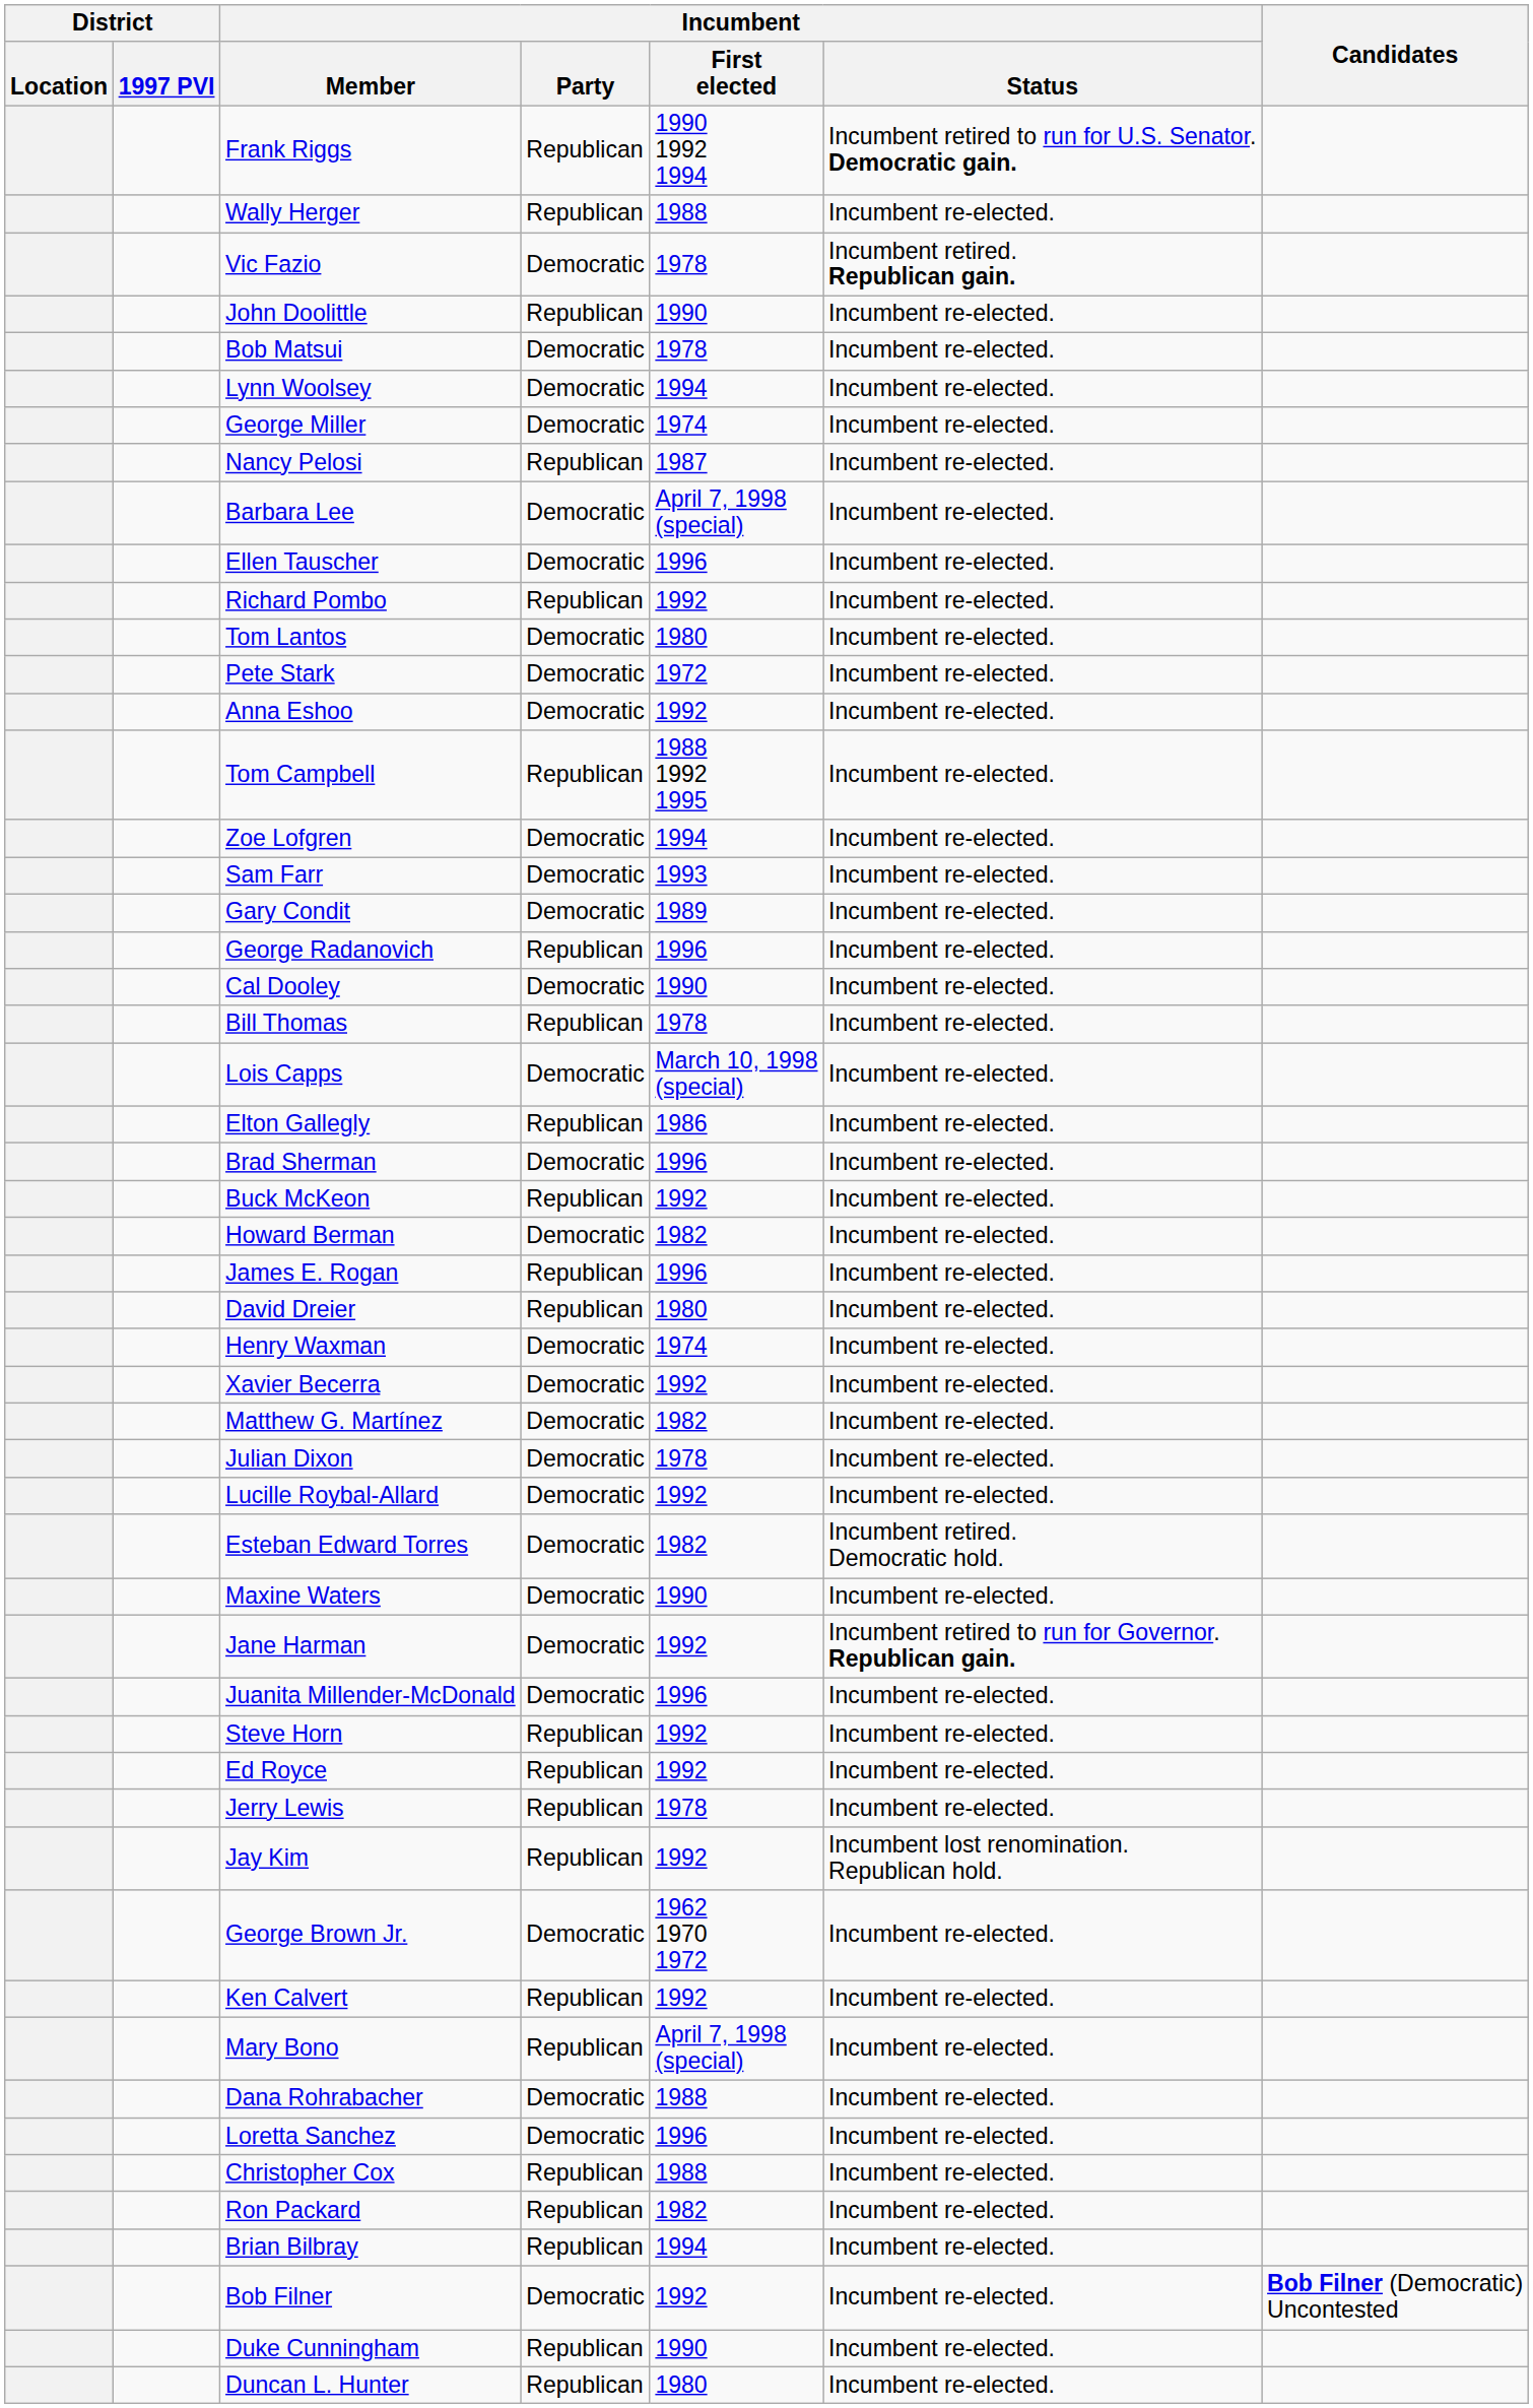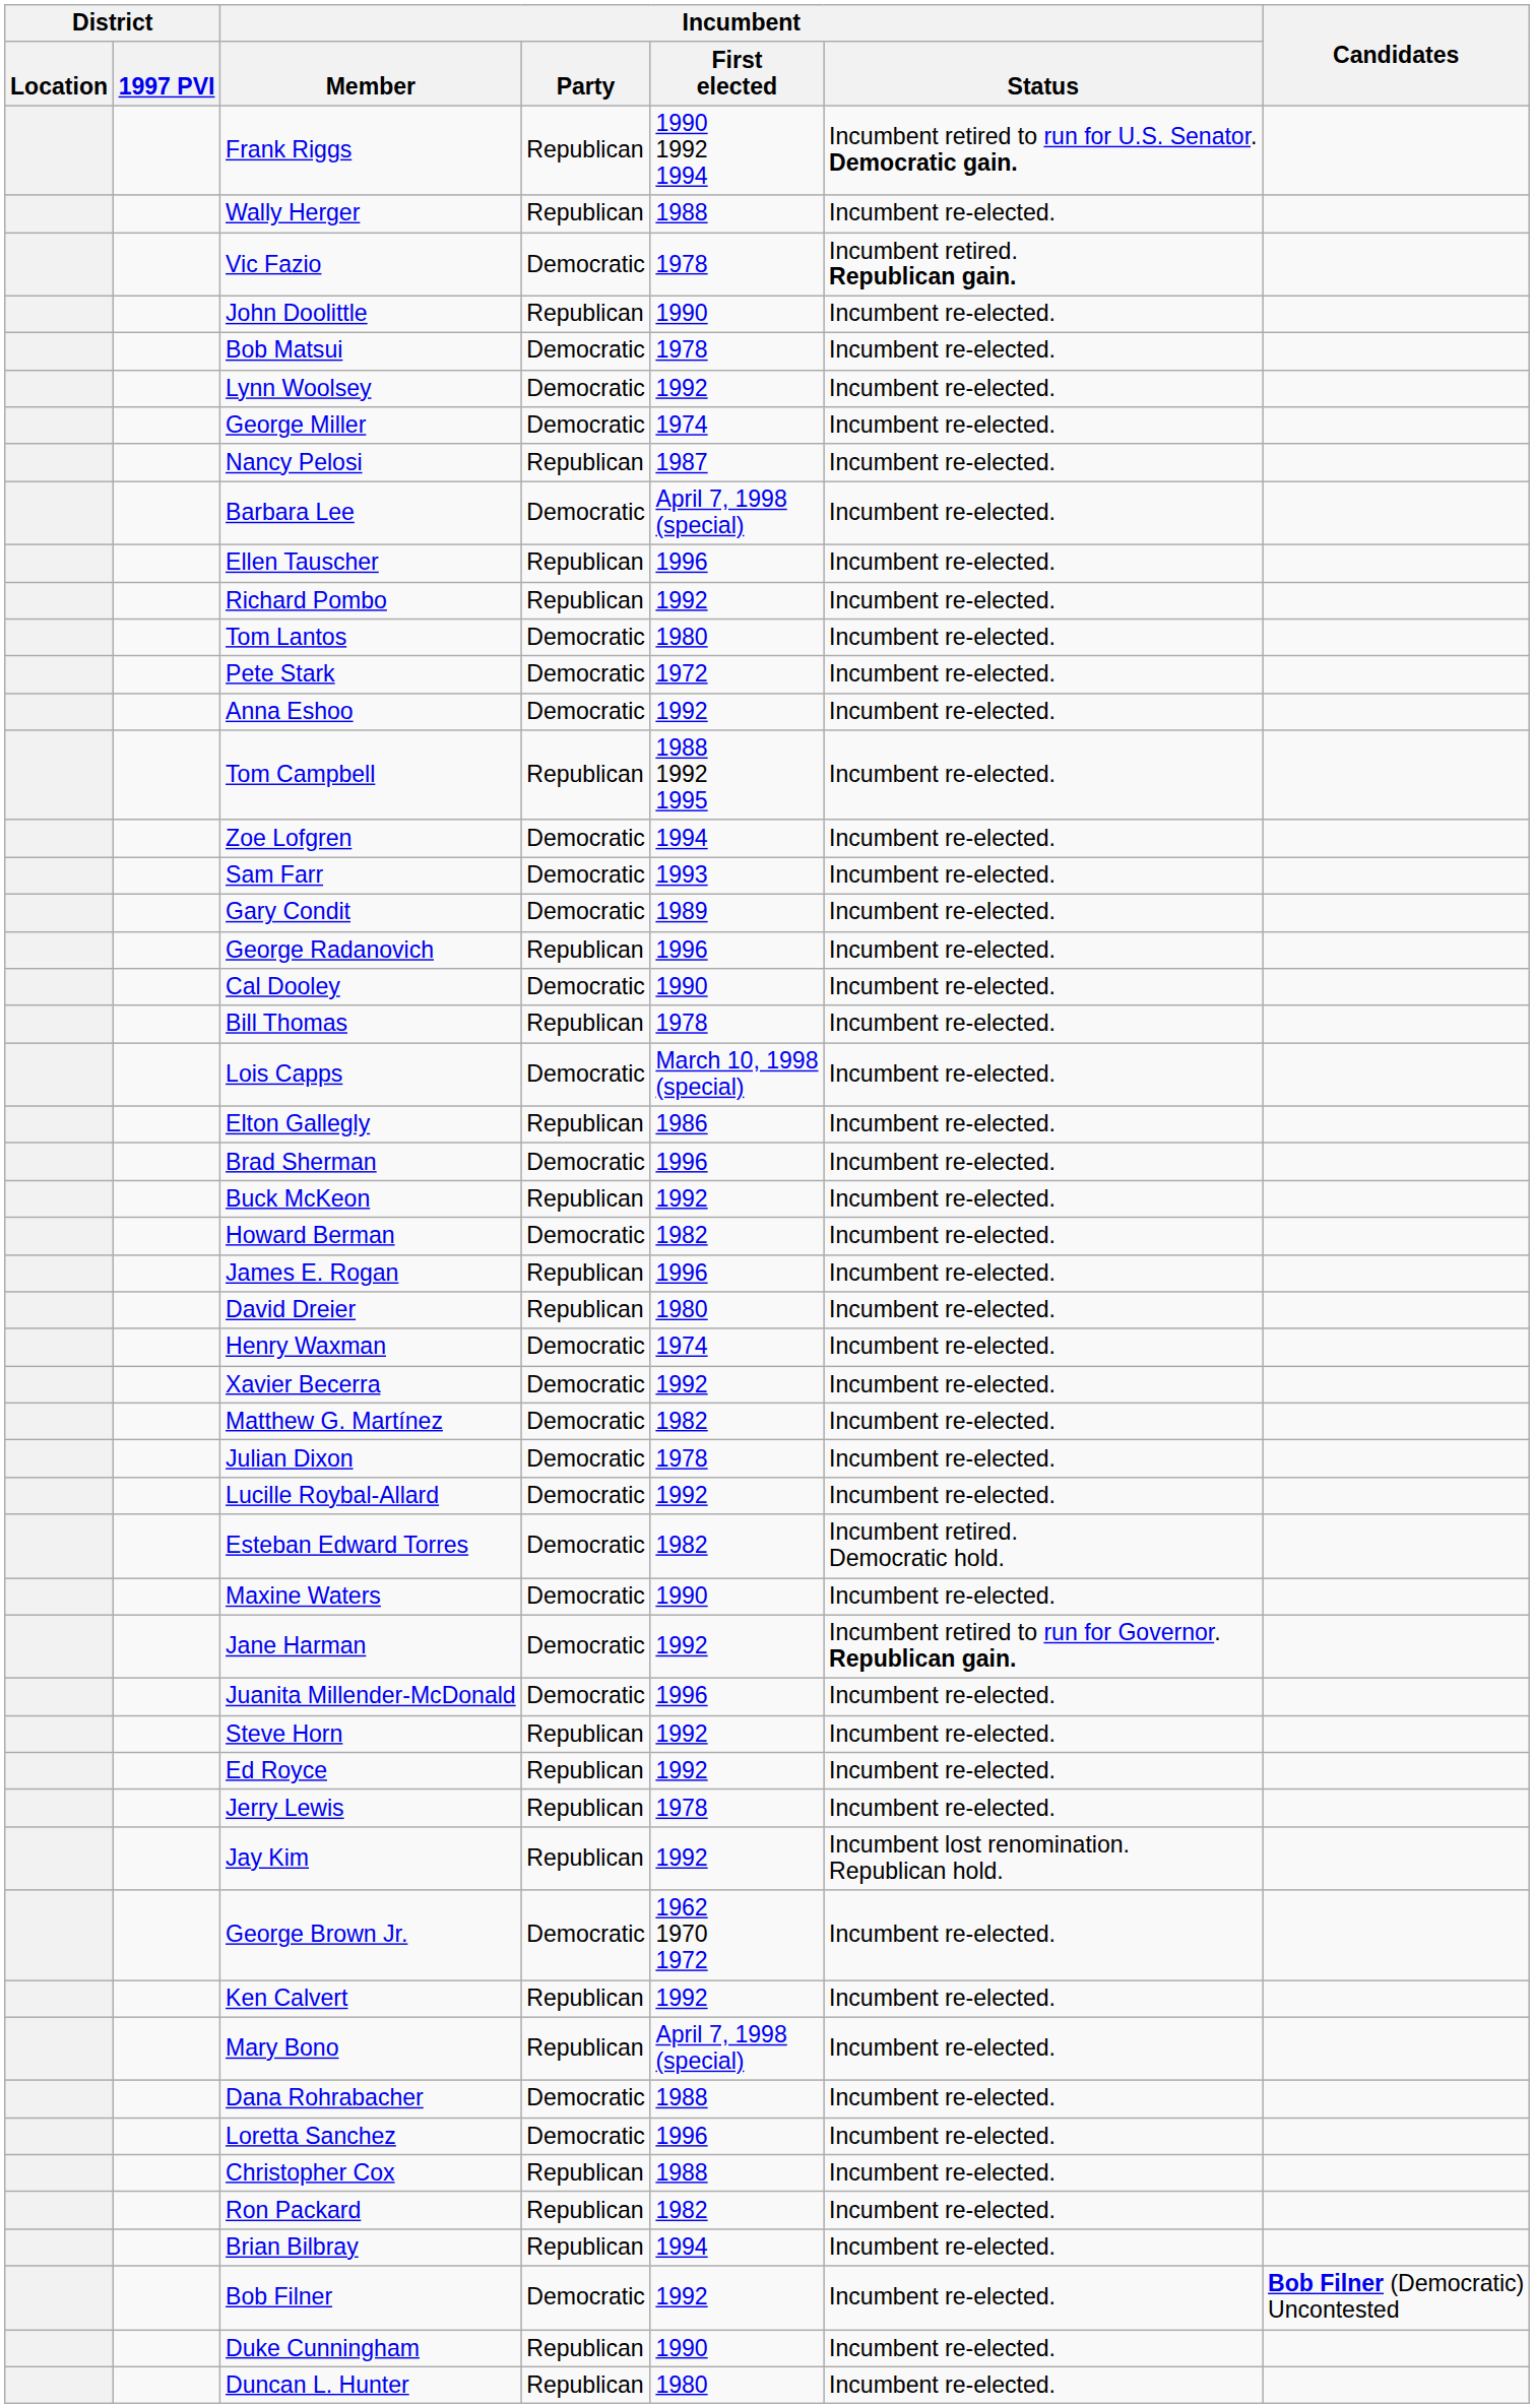 <table class="wikitable sortable">
 <tr>
 <th colspan=2>District</th>
 <th colspan=4>Incumbent</th>
 <th rowspan=2 class="unsortable">Candidates</th>
 </tr>
 <tr valign=bottom>
 <th>Location</th>
 <th><a href='#'>1997 PVI</a></th>
 <th>Member</th>
 <th>Party</th>
 <th>First<br>elected</th>
 <th>Status</th>
 </tr>
 <tr>
 <th></th>
 <td></td>
 <td><a href='#'>Frank Riggs</a></td>
 <td>Republican</td>
 <td><a href='#'>1990</a><br>1992 <br><a href='#'>1994</a></td>
 <td>Incumbent retired to <a href='#'>run for U.S. Senator</a>.<br><strong>Democratic gain.</strong></td>
 <td nowrap></td>
 </tr>
 <tr>
 <th></th>
 <td></td>
 <td><a href='#'>Wally Herger</a></td>
 <td>Republican</td>
 <td><a href='#'>1988</a></td>
 <td>Incumbent re-elected.</td>
 <td nowrap></td>
 </tr>
 <tr>
 <th></th>
 <td></td>
 <td><a href='#'>Vic Fazio</a></td>
 <td>Democratic</td>
 <td><a href='#'>1978</a></td>
 <td>Incumbent retired.<br><strong>Republican gain.</strong></td>
 <td nowrap></td>
 </tr>
 <tr>
 <th></th>
 <td></td>
 <td><a href='#'>John Doolittle</a></td>
 <td>Republican</td>
 <td><a href='#'>1990</a></td>
 <td>Incumbent re-elected.</td>
 <td nowrap></td>
 </tr>
 <tr>
 <th></th>
 <td></td>
 <td><a href='#'>Bob Matsui</a></td>
 <td>Democratic</td>
 <td><a href='#'>1978</a></td>
 <td>Incumbent re-elected.</td>
 <td nowrap></td>
 </tr>
 <tr>
 <th></th>
 <td></td>
 <td><a href='#'>Lynn Woolsey</a></td>
 <td>Democratic</td>
-<td><a href='#'>1994</a></td>
+<td><a href='#'>1992</a></td>
 <td>Incumbent re-elected.</td>
 <td nowrap></td>
 </tr>
 <tr>
 <th></th>
 <td></td>
 <td><a href='#'>George Miller</a></td>
 <td>Democratic</td>
 <td><a href='#'>1974</a></td>
 <td>Incumbent re-elected.</td>
 <td nowrap></td>
 </tr>
 <tr>
 <th></th>
 <td></td>
 <td><a href='#'>Nancy Pelosi</a></td>
 <td>Republican</td>
 <td><a href='#'>1987</a></td>
 <td>Incumbent re-elected.</td>
 <td nowrap></td>
 </tr>
 <tr>
 <th></th>
 <td></td>
 <td><a href='#'>Barbara Lee</a></td>
 <td>Democratic</td>
 <td><a href='#'>April 7, 1998<br>(special)</a></td>
 <td>Incumbent re-elected.</td>
 <td nowrap></td>
 </tr>
 <tr>
 <th></th>
 <td></td>
 <td><a href='#'>Ellen Tauscher</a></td>
-<td>Democratic</td>
+<td>Republican</td>
 <td><a href='#'>1996</a></td>
 <td>Incumbent re-elected.</td>
 <td nowrap></td>
 </tr>
 <tr>
 <th></th>
 <td></td>
 <td><a href='#'>Richard Pombo</a></td>
 <td>Republican</td>
 <td><a href='#'>1992</a></td>
 <td>Incumbent re-elected.</td>
 <td nowrap></td>
 </tr>
 <tr>
 <th></th>
 <td></td>
 <td><a href='#'>Tom Lantos</a></td>
 <td>Democratic</td>
 <td><a href='#'>1980</a></td>
 <td>Incumbent re-elected.</td>
 <td nowrap></td>
 </tr>
 <tr>
 <th></th>
 <td></td>
 <td><a href='#'>Pete Stark</a></td>
 <td>Democratic</td>
 <td><a href='#'>1972</a></td>
 <td>Incumbent re-elected.</td>
 <td nowrap></td>
 </tr>
 <tr>
 <th></th>
 <td></td>
 <td><a href='#'>Anna Eshoo</a></td>
 <td>Democratic</td>
 <td><a href='#'>1992</a></td>
 <td>Incumbent re-elected.</td>
 <td nowrap></td>
 </tr>
 <tr>
 <th></th>
 <td></td>
 <td><a href='#'>Tom Campbell</a></td>
 <td>Republican</td>
 <td><a href='#'>1988</a><br>1992 <br><a href='#'>1995 </a></td>
 <td>Incumbent re-elected.</td>
 <td nowrap></td>
 </tr>
 <tr>
 <th></th>
 <td></td>
 <td><a href='#'>Zoe Lofgren</a></td>
 <td>Democratic</td>
 <td><a href='#'>1994</a></td>
 <td>Incumbent re-elected.</td>
 <td nowrap></td>
 </tr>
 <tr>
 <th></th>
 <td></td>
 <td><a href='#'>Sam Farr</a></td>
 <td>Democratic</td>
 <td><a href='#'>1993</a></td>
 <td>Incumbent re-elected.</td>
 <td nowrap></td>
 </tr>
 <tr>
 <th></th>
 <td></td>
 <td><a href='#'>Gary Condit</a></td>
 <td>Democratic</td>
 <td><a href='#'>1989</a></td>
 <td>Incumbent re-elected.</td>
 <td nowrap></td>
 </tr>
 <tr>
 <th></th>
 <td></td>
 <td><a href='#'>George Radanovich</a></td>
 <td>Republican</td>
 <td><a href='#'>1996</a></td>
 <td>Incumbent re-elected.</td>
 <td nowrap></td>
 </tr>
 <tr>
 <th></th>
 <td></td>
 <td><a href='#'>Cal Dooley</a></td>
 <td>Democratic</td>
 <td><a href='#'>1990</a></td>
 <td>Incumbent re-elected.</td>
 <td nowrap></td>
 </tr>
 <tr>
 <th></th>
 <td></td>
 <td><a href='#'>Bill Thomas</a></td>
 <td>Republican</td>
 <td><a href='#'>1978</a></td>
 <td>Incumbent re-elected.</td>
 <td nowrap></td>
 </tr>
 <tr>
 <th></th>
 <td></td>
 <td><a href='#'>Lois Capps</a></td>
 <td>Democratic</td>
 <td><a href='#'>March 10, 1998<br>(special)</a></td>
 <td>Incumbent re-elected.</td>
 <td nowrap></td>
 </tr>
 <tr>
 <th></th>
 <td></td>
 <td><a href='#'>Elton Gallegly</a></td>
 <td>Republican</td>
 <td><a href='#'>1986</a></td>
 <td>Incumbent re-elected.</td>
 <td nowrap></td>
 </tr>
 <tr>
 <th></th>
 <td></td>
 <td><a href='#'>Brad Sherman</a></td>
 <td>Democratic</td>
 <td><a href='#'>1996</a></td>
 <td>Incumbent re-elected.</td>
 <td nowrap></td>
 </tr>
 <tr>
 <th></th>
 <td></td>
 <td><a href='#'>Buck McKeon</a></td>
 <td>Republican</td>
 <td><a href='#'>1992</a></td>
 <td>Incumbent re-elected.</td>
 <td nowrap></td>
 </tr>
 <tr>
 <th></th>
 <td></td>
 <td><a href='#'>Howard Berman</a></td>
 <td>Democratic</td>
 <td><a href='#'>1982</a></td>
 <td>Incumbent re-elected.</td>
 <td nowrap></td>
 </tr>
 <tr>
 <th></th>
 <td></td>
 <td><a href='#'>James E. Rogan</a></td>
 <td>Republican</td>
 <td><a href='#'>1996</a></td>
 <td>Incumbent re-elected.</td>
 <td nowrap></td>
 </tr>
 <tr>
 <th></th>
 <td></td>
 <td><a href='#'>David Dreier</a></td>
 <td>Republican</td>
 <td><a href='#'>1980</a></td>
 <td>Incumbent re-elected.</td>
 <td nowrap></td>
 </tr>
 <tr>
 <th></th>
 <td></td>
 <td><a href='#'>Henry Waxman</a></td>
 <td>Democratic</td>
 <td><a href='#'>1974</a></td>
 <td>Incumbent re-elected.</td>
 <td nowrap></td>
 </tr>
 <tr>
 <th></th>
 <td></td>
 <td><a href='#'>Xavier Becerra</a></td>
 <td>Democratic</td>
 <td><a href='#'>1992</a></td>
 <td>Incumbent re-elected.</td>
 <td nowrap></td>
 </tr>
 <tr>
 <th></th>
 <td></td>
 <td><a href='#'>Matthew G. Martínez</a></td>
 <td>Democratic</td>
 <td><a href='#'>1982</a></td>
 <td>Incumbent re-elected.</td>
 <td nowrap></td>
 </tr>
 <tr>
 <th></th>
 <td></td>
 <td><a href='#'>Julian Dixon</a></td>
 <td>Democratic</td>
 <td><a href='#'>1978</a></td>
 <td>Incumbent re-elected.</td>
 <td nowrap></td>
 </tr>
 <tr>
 <th></th>
 <td></td>
 <td><a href='#'>Lucille Roybal-Allard</a></td>
 <td>Democratic</td>
 <td><a href='#'>1992</a></td>
 <td>Incumbent re-elected.</td>
 <td nowrap></td>
 </tr>
 <tr>
 <th></th>
 <td></td>
 <td><a href='#'>Esteban Edward Torres</a></td>
 <td>Democratic</td>
 <td><a href='#'>1982</a></td>
 <td>Incumbent retired.<br>Democratic hold.</td>
 <td nowrap></td>
 </tr>
 <tr>
 <th></th>
 <td></td>
 <td><a href='#'>Maxine Waters</a></td>
 <td>Democratic</td>
 <td><a href='#'>1990</a></td>
 <td>Incumbent re-elected.</td>
 <td nowrap></td>
 </tr>
 <tr>
 <th></th>
 <td></td>
 <td><a href='#'>Jane Harman</a></td>
 <td>Democratic</td>
 <td><a href='#'>1992</a></td>
 <td>Incumbent retired to <a href='#'>run for Governor</a>.<br><strong>Republican gain.</strong></td>
 <td nowrap></td>
 </tr>
 <tr>
 <th></th>
 <td></td>
 <td><a href='#'>Juanita Millender-McDonald</a></td>
 <td>Democratic</td>
 <td><a href='#'>1996</a></td>
 <td>Incumbent re-elected.</td>
 <td nowrap></td>
 </tr>
 <tr>
 <th></th>
 <td></td>
 <td><a href='#'>Steve Horn</a></td>
 <td>Republican</td>
 <td><a href='#'>1992</a></td>
 <td>Incumbent re-elected.</td>
 <td nowrap></td>
 </tr>
 <tr>
 <th></th>
 <td></td>
 <td><a href='#'>Ed Royce</a></td>
 <td>Republican</td>
 <td><a href='#'>1992</a></td>
 <td>Incumbent re-elected.</td>
 <td nowrap></td>
 </tr>
 <tr>
 <th></th>
 <td></td>
 <td><a href='#'>Jerry Lewis</a></td>
 <td>Republican</td>
 <td><a href='#'>1978</a></td>
 <td>Incumbent re-elected.</td>
 <td nowrap></td>
 </tr>
 <tr>
 <th></th>
 <td></td>
 <td><a href='#'>Jay Kim</a></td>
 <td>Republican</td>
 <td><a href='#'>1992</a></td>
 <td>Incumbent lost renomination.<br>Republican hold.</td>
 <td nowrap></td>
 </tr>
 <tr>
 <th></th>
 <td></td>
 <td><a href='#'>George Brown Jr.</a></td>
 <td>Democratic</td>
 <td><a href='#'>1962</a><br>1970 <br><a href='#'>1972</a></td>
 <td>Incumbent re-elected.</td>
 <td nowrap></td>
 </tr>
 <tr>
 <th></th>
 <td></td>
 <td><a href='#'>Ken Calvert</a></td>
 <td>Republican</td>
 <td><a href='#'>1992</a></td>
 <td>Incumbent re-elected.</td>
 <td nowrap></td>
 </tr>
 <tr>
 <th></th>
 <td></td>
 <td><a href='#'>Mary Bono</a></td>
 <td>Republican</td>
 <td><a href='#'>April 7, 1998<br>(special)</a></td>
 <td>Incumbent re-elected.</td>
 <td nowrap></td>
 </tr>
 <tr>
 <th></th>
 <td></td>
 <td><a href='#'>Dana Rohrabacher</a></td>
 <td>Democratic</td>
 <td><a href='#'>1988</a></td>
 <td>Incumbent re-elected.</td>
 <td nowrap></td>
 </tr>
 <tr>
 <th></th>
 <td></td>
 <td><a href='#'>Loretta Sanchez</a></td>
 <td>Democratic</td>
 <td><a href='#'>1996</a></td>
 <td>Incumbent re-elected.</td>
 <td nowrap></td>
 </tr>
 <tr>
 <th></th>
 <td></td>
 <td><a href='#'>Christopher Cox</a></td>
 <td>Republican</td>
 <td><a href='#'>1988</a></td>
 <td>Incumbent re-elected.</td>
 <td nowrap></td>
 </tr>
 <tr>
 <th></th>
 <td></td>
 <td><a href='#'>Ron Packard</a></td>
 <td>Republican</td>
 <td><a href='#'>1982</a></td>
 <td>Incumbent re-elected.</td>
 <td nowrap></td>
 </tr>
 <tr>
 <th></th>
 <td></td>
 <td><a href='#'>Brian Bilbray</a></td>
 <td>Republican</td>
 <td><a href='#'>1994</a></td>
 <td>Incumbent re-elected.</td>
 <td nowrap></td>
 </tr>
 <tr>
 <th></th>
 <td></td>
 <td><a href='#'>Bob Filner</a></td>
 <td>Democratic</td>
 <td><a href='#'>1992</a></td>
 <td>Incumbent re-elected.</td>
 <td nowrap><strong><a href='#'>Bob Filner</a></strong> (Democratic)<br>Uncontested</td>
 </tr>
 <tr>
 <th></th>
 <td></td>
 <td><a href='#'>Duke Cunningham</a></td>
 <td>Republican</td>
 <td><a href='#'>1990</a></td>
 <td>Incumbent re-elected.</td>
 <td nowrap></td>
 </tr>
 <tr>
 <th></th>
 <td></td>
 <td><a href='#'>Duncan L. Hunter</a></td>
 <td>Republican</td>
 <td><a href='#'>1980</a></td>
 <td>Incumbent re-elected.</td>
 <td nowrap></td>
 </tr>
 </table>
